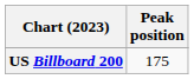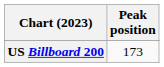 <table class="wikitable sortable plainrowheaders" style="text-align:center">
 <tr>
 <th scope="col">Chart (2023)</th>
 <th scope="col">Peak<br>position</th>
 </tr>
 <tr>
 </tr>
 <tr>
 <th scope="row">US <a href='#'><em>Billboard</em> 200</a></th>
-<td>175</td>
+<td>173</td>
 </tr>
 </table>
